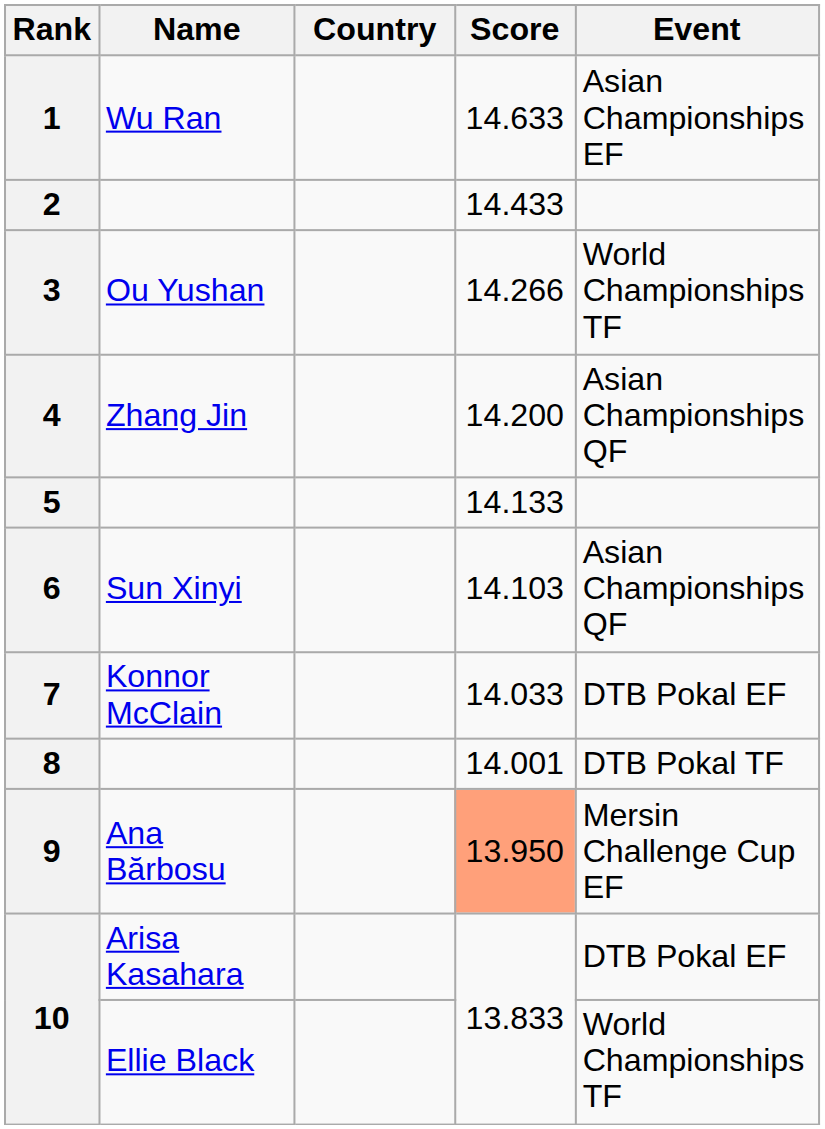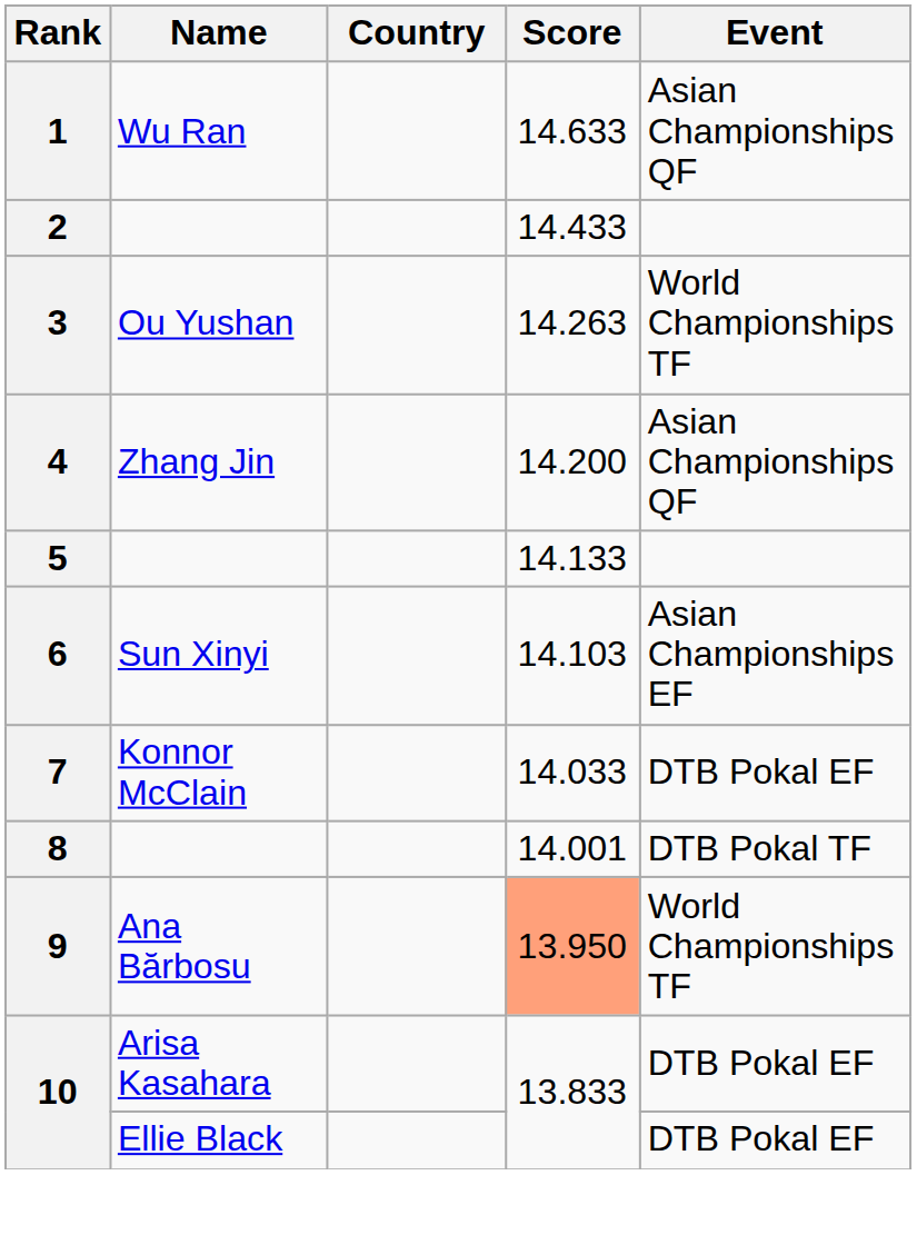 <table class="wikitable sortable" style="width:65%;">
 <tr>
 <th style="text-align:center; width:5%;">Rank</th>
 <th style="text-align:center; width:25%;">Name</th>
 <th style="text-align:center; width:20%;">Country</th>
 <th style="text-align:center; width:15%;">Score</th>
 <th style="text-align:center; width:30%;">Event</th>
 </tr>
 <tr>
 <th>1</th>
 <td><a href='#'>Wu Ran</a></td>
 <td></td>
 <td align="center">14.633</td>
-<td>Asian Championships EF</td>
+<td>Asian Championships QF</td>
 </tr>
 <tr>
 <th>2</th>
 <td></td>
 <td></td>
 <td align="center">14.433</td>
 <td></td>
 </tr>
 <tr>
 <th>3</th>
 <td><a href='#'>Ou Yushan</a></td>
 <td></td>
-<td align="center">14.266</td>
+<td align="center">14.263</td>
 <td>World Championships TF</td>
 </tr>
 <tr>
 <th>4</th>
 <td><a href='#'>Zhang Jin</a></td>
 <td></td>
 <td align="center">14.200</td>
 <td>Asian Championships QF</td>
 </tr>
 <tr>
 <th>5</th>
 <td></td>
 <td></td>
 <td align="center">14.133</td>
 <td></td>
 </tr>
 <tr>
 <th>6</th>
 <td><a href='#'>Sun Xinyi</a></td>
 <td></td>
 <td align="center">14.103</td>
-<td>Asian Championships QF</td>
+<td>Asian Championships EF</td>
 </tr>
 <tr>
 <th>7</th>
 <td><a href='#'>Konnor McClain</a></td>
 <td></td>
 <td align="center">14.033</td>
 <td>DTB Pokal EF</td>
 </tr>
 <tr>
 <th>8</th>
 <td></td>
 <td></td>
 <td align="center">14.001</td>
 <td>DTB Pokal TF</td>
 </tr>
 <tr>
 <th>9</th>
 <td><a href='#'>Ana Bărbosu</a></td>
 <td></td>
 <td align="center" style="background: lightsalmon;">13.950</td>
-<td>Mersin Challenge Cup EF</td>
+<td>World Championships TF</td>
 </tr>
 <tr>
 <th rowspan="2">10</th>
 <td><a href='#'>Arisa Kasahara</a></td>
 <td></td>
 <td rowspan="2" align="center">13.833</td>
 <td>DTB Pokal EF</td>
 </tr>
 <tr>
 <td><a href='#'>Ellie Black</a></td>
 <td></td>
-<td>World Championships TF</td>
+<td>DTB Pokal EF</td>
 </tr>
 </table>
